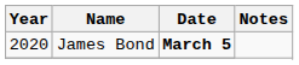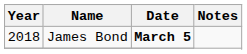 <table class="wikitable">
 <tr>
 <th>Year</th>
 <th>Name</th>
 <th>Date</th>
 <th>Notes</th>
 </tr>
 <tr>
-<td>2020</td>
+<td>2018</td>
 <td>James Bond</td>
 <td><strong>March 5</strong></td>
 </tr>
 <tr>
 </tr>
 </table>
